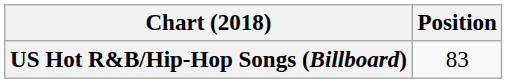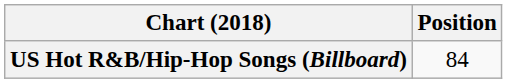 <table class="wikitable sortable plainrowheaders" style="text-align:center">
 <tr>
 <th scope="col">Chart (2018)</th>
 <th scope="col">Position</th>
 </tr>
 <tr>
 <th scope="row">US Hot R&B/Hip-Hop Songs (<em>Billboard</em>)</th>
-<td>83</td>
+<td>84</td>
 </tr>
 </table>
